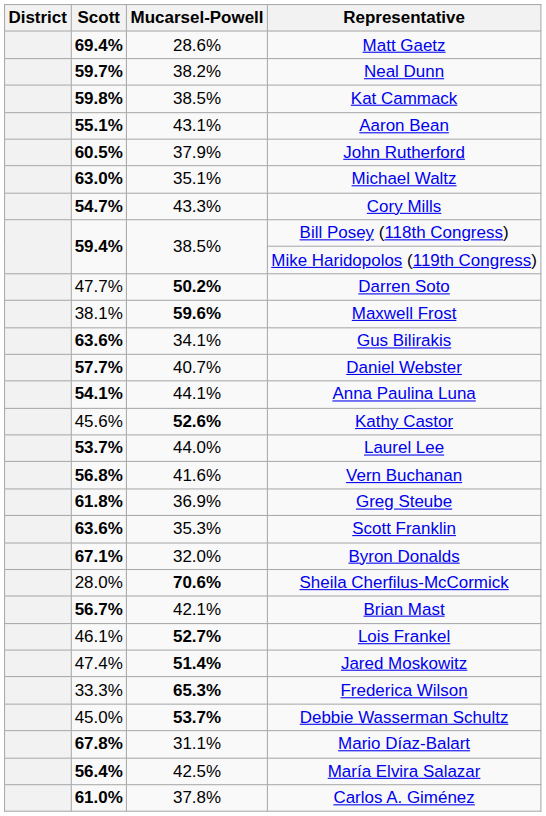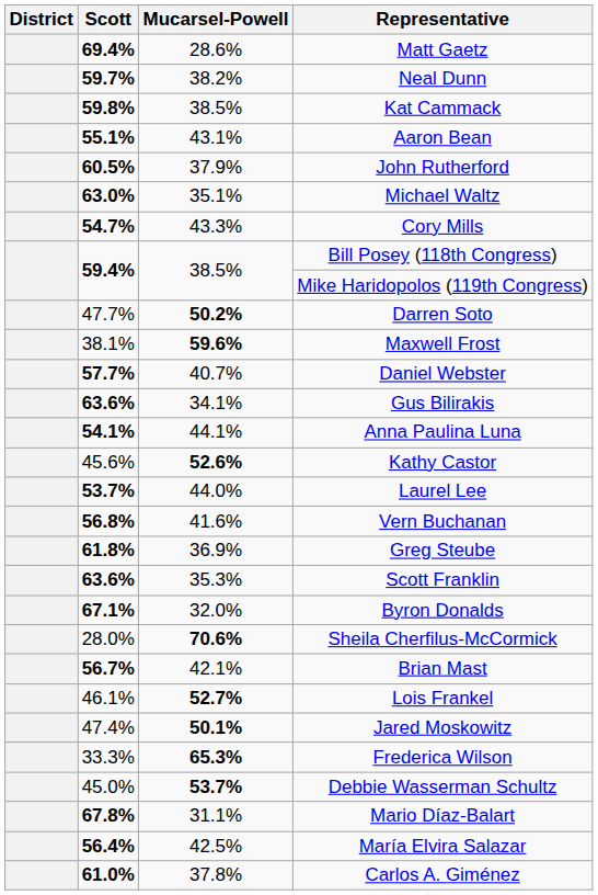 <table class=wikitable>
 <tr>
 <th>District</th>
 <th>Scott</th>
 <th>Mucarsel-Powell</th>
 <th>Representative</th>
 </tr>
 <tr align=center>
 <th></th>
 <td><strong>69.4%</strong></td>
 <td>28.6%</td>
 <td><a href='#'>Matt Gaetz</a></td>
 </tr>
 <tr align=center>
 <th></th>
 <td><strong>59.7%</strong></td>
 <td>38.2%</td>
 <td><a href='#'>Neal Dunn</a></td>
 </tr>
 <tr align=center>
 <th></th>
 <td><strong>59.8%</strong></td>
 <td>38.5%</td>
 <td><a href='#'>Kat Cammack</a></td>
 </tr>
 <tr align=center>
 <th></th>
 <td><strong>55.1%</strong></td>
 <td>43.1%</td>
 <td><a href='#'>Aaron Bean</a></td>
 </tr>
 <tr align=center>
 <th></th>
 <td><strong>60.5%</strong></td>
 <td>37.9%</td>
 <td><a href='#'>John Rutherford</a></td>
 </tr>
 <tr align=center>
 <th></th>
 <td><strong>63.0%</strong></td>
 <td>35.1%</td>
 <td><a href='#'>Michael Waltz</a></td>
 </tr>
 <tr align=center>
 <th></th>
 <td><strong>54.7%</strong></td>
 <td>43.3%</td>
 <td><a href='#'>Cory Mills</a></td>
 </tr>
 <tr align=center>
 <th rowspan=2 ></th>
 <td rowspan=2><strong>59.4%</strong></td>
 <td rowspan=2>38.5%</td>
 <td><a href='#'>Bill Posey</a> (<a href='#'>118th Congress</a>)</td>
 </tr>
 <tr align=center>
 <td><a href='#'>Mike Haridopolos</a> (<a href='#'>119th Congress</a>)</td>
 </tr>
 <tr align=center>
 <th></th>
 <td>47.7%</td>
 <td><strong>50.2%</strong></td>
 <td><a href='#'>Darren Soto</a></td>
 </tr>
 <tr align=center>
 <th></th>
 <td>38.1%</td>
 <td><strong>59.6%</strong></td>
 <td><a href='#'>Maxwell Frost</a></td>
 </tr>
 <tr align=center>
 <th></th>
+<td><strong>57.7%</strong></td>
+<td>40.7%</td>
+<td><a href='#'>Daniel Webster</a></td>
+</tr>
+<tr align=center>
+<th></th>
 <td><strong>63.6%</strong></td>
 <td>34.1%</td>
 <td><a href='#'>Gus Bilirakis</a></td>
-</tr>
-<tr align=center>
-<th></th>
-<td><strong>57.7%</strong></td>
-<td>40.7%</td>
-<td><a href='#'>Daniel Webster</a></td>
 </tr>
 <tr align=center>
 <th></th>
 <td><strong>54.1%</strong></td>
 <td>44.1%</td>
 <td><a href='#'>Anna Paulina Luna</a></td>
 </tr>
 <tr align=center>
 <th></th>
 <td>45.6%</td>
 <td><strong>52.6%</strong></td>
 <td><a href='#'>Kathy Castor</a></td>
 </tr>
 <tr align=center>
 <th></th>
 <td><strong>53.7%</strong></td>
 <td>44.0%</td>
 <td><a href='#'>Laurel Lee</a></td>
 </tr>
 <tr align=center>
 <th></th>
 <td><strong>56.8%</strong></td>
 <td>41.6%</td>
 <td><a href='#'>Vern Buchanan</a></td>
 </tr>
 <tr align=center>
 <th></th>
 <td><strong>61.8%</strong></td>
 <td>36.9%</td>
 <td><a href='#'>Greg Steube</a></td>
 </tr>
 <tr align=center>
 <th></th>
 <td><strong>63.6%</strong></td>
 <td>35.3%</td>
 <td><a href='#'>Scott Franklin</a></td>
 </tr>
 <tr align=center>
 <th></th>
 <td><strong>67.1%</strong></td>
 <td>32.0%</td>
 <td><a href='#'>Byron Donalds</a></td>
 </tr>
 <tr align=center>
 <th></th>
 <td>28.0%</td>
 <td><strong>70.6%</strong></td>
 <td><a href='#'>Sheila Cherfilus-McCormick</a></td>
 </tr>
 <tr align=center>
 <th></th>
 <td><strong>56.7%</strong></td>
 <td>42.1%</td>
 <td><a href='#'>Brian Mast</a></td>
 </tr>
 <tr align=center>
 <th></th>
 <td>46.1%</td>
 <td><strong>52.7%</strong></td>
 <td><a href='#'>Lois Frankel</a></td>
 </tr>
 <tr align=center>
 <th></th>
 <td>47.4%</td>
-<td><strong>51.4%</strong></td>
+<td><strong>50.1%</strong></td>
 <td><a href='#'>Jared Moskowitz</a></td>
 </tr>
 <tr align=center>
 <th></th>
 <td>33.3%</td>
 <td><strong>65.3%</strong></td>
 <td><a href='#'>Frederica Wilson</a></td>
 </tr>
 <tr align=center>
 <th></th>
 <td>45.0%</td>
 <td><strong>53.7%</strong></td>
 <td><a href='#'>Debbie Wasserman Schultz</a></td>
 </tr>
 <tr align=center>
 <th></th>
 <td><strong>67.8%</strong></td>
 <td>31.1%</td>
 <td><a href='#'>Mario Díaz-Balart</a></td>
 </tr>
 <tr align=center>
 <th></th>
 <td><strong>56.4%</strong></td>
 <td>42.5%</td>
 <td><a href='#'>María Elvira Salazar</a></td>
 </tr>
 <tr align=center>
 <th></th>
 <td><strong>61.0%</strong></td>
 <td>37.8%</td>
 <td><a href='#'>Carlos A. Giménez</a></td>
 </tr>
 </table>
